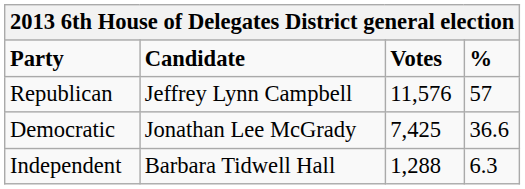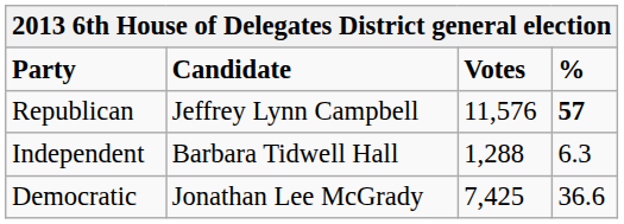 <table class="wikitable">
 <tr>
 <th colspan="4">2013 6th House of Delegates District general election</th>
 </tr>
 <tr>
 <td><strong>Party</strong></td>
 <td><strong>Candidate</strong></td>
 <td><strong>Votes</strong></td>
 <td><strong>%</strong></td>
 </tr>
 <tr>
 <td>Republican</td>
 <td>Jeffrey Lynn Campbell</td>
 <td>11,576</td>
-<td>57</td>
+<td><strong>57</strong></td>
+</tr>
+<tr>
+<td>Independent</td>
+<td>Barbara Tidwell Hall</td>
+<td>1,288</td>
+<td>6.3</td>
 </tr>
 <tr>
 <td>Democratic</td>
 <td>Jonathan Lee McGrady</td>
 <td>7,425</td>
 <td>36.6</td>
 </tr>
-<tr>
-<td>Independent</td>
-<td>Barbara Tidwell Hall</td>
-<td>1,288</td>
-<td>6.3</td>
-</tr>
 </table>
